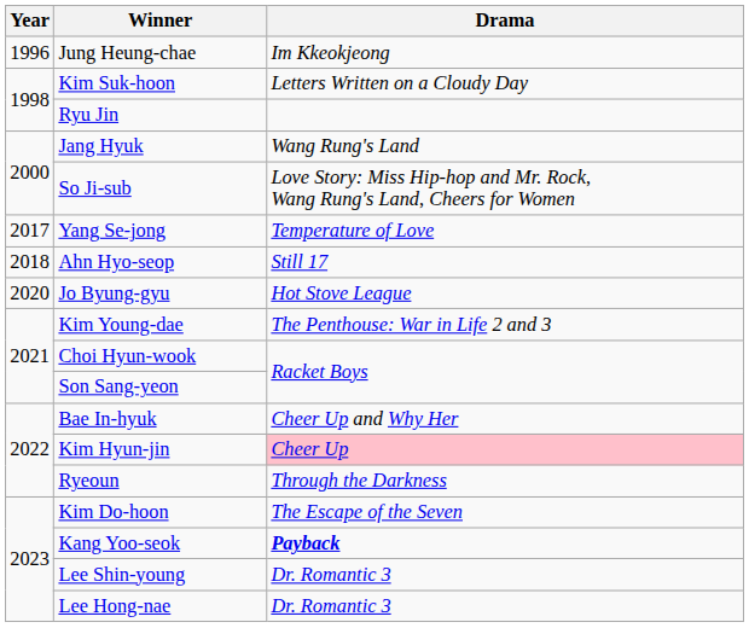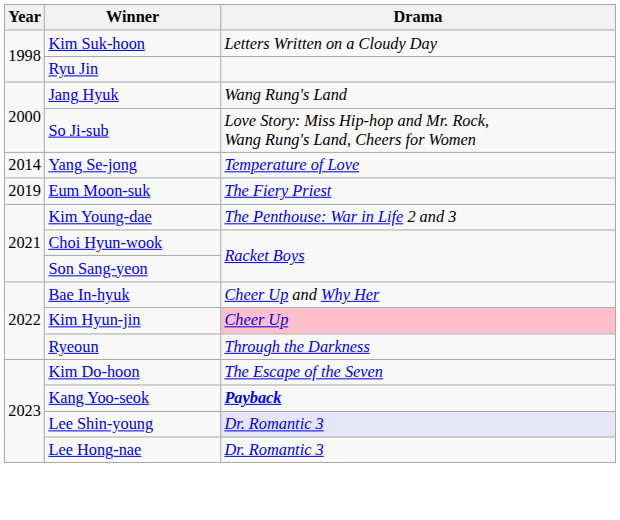 <table class="wikitable" style="width:600px">
 <tr>
 <th width=10>Year</th>
 <th>Winner</th>
 <th>Drama</th>
-</tr>
-<tr>
-<td>1996</td>
-<td>Jung Heung-chae</td>
-<td><em>Im Kkeokjeong</em></td>
 </tr>
 <tr>
 <td rowspan=2>1998</td>
 <td><a href='#'>Kim Suk-hoon</a></td>
 <td><em>Letters Written on a Cloudy Day</em></td>
 </tr>
 <tr>
 <td><a href='#'>Ryu Jin</a></td>
 <td></td>
 </tr>
 <tr>
 <td rowspan=2>2000</td>
 <td><a href='#'>Jang Hyuk</a></td>
 <td><em>Wang Rung's Land</em></td>
 </tr>
 <tr>
 <td><a href='#'>So Ji-sub</a></td>
 <td><em>Love Story: Miss Hip-hop and Mr. Rock</em>, <br> <em>Wang Rung's Land</em>, <em>Cheers for Women</em></td>
 </tr>
 <tr>
-<td>2017</td>
+<td>2014</td>
 <td><a href='#'>Yang Se-jong</a></td>
 <td><em><a href='#'>Temperature of Love</a></em></td>
 </tr>
 <tr>
-<td>2018</td>
-<td><a href='#'>Ahn Hyo-seop</a></td>
-<td><em><a href='#'>Still 17</a></em></td>
-</tr>
-<tr>
-<td>2020</td>
-<td><a href='#'>Jo Byung-gyu</a></td>
-<td><em><a href='#'>Hot Stove League</a></em></td>
+<td>2019</td>
+<td><a href='#'>Eum Moon-suk</a></td>
+<td><em><a href='#'>The Fiery Priest</a></em></td>
 </tr>
 <tr>
 <td rowspan=3>2021</td>
 <td><a href='#'>Kim Young-dae</a></td>
 <td><em><a href='#'>The Penthouse: War in Life</a> 2 and 3</em></td>
 </tr>
 <tr>
 <td><a href='#'>Choi Hyun-wook</a></td>
 <td rowspan=2><em><a href='#'>Racket Boys</a></em></td>
 </tr>
 <tr>
 <td><a href='#'>Son Sang-yeon</a></td>
 </tr>
 <tr>
 <td rowspan=3>2022</td>
 <td><a href='#'>Bae In-hyuk</a></td>
 <td><em><a href='#'>Cheer Up</a> and <a href='#'>Why Her</a></em></td>
 </tr>
 <tr>
 <td><a href='#'>Kim Hyun-jin</a></td>
 <td style="background: pink;"><em><a href='#'>Cheer Up</a></em></td>
 </tr>
 <tr>
 <td><a href='#'>Ryeoun</a></td>
 <td><em><a href='#'>Through the Darkness</a></em></td>
 </tr>
 <tr>
 <td rowspan="4">2023</td>
 <td><a href='#'>Kim Do-hoon</a></td>
 <td><em><a href='#'>The Escape of the Seven</a></em></td>
 </tr>
 <tr>
 <td><a href='#'>Kang Yoo-seok</a></td>
 <td><strong><em><a href='#'>Payback</a></em></strong></td>
 </tr>
 <tr>
 <td><a href='#'>Lee Shin-young</a></td>
-<td><em><a href='#'>Dr. Romantic 3</a></em></td>
+<td style="background: lavender;"><em><a href='#'>Dr. Romantic 3</a></em></td>
 </tr>
 <tr>
 <td><a href='#'>Lee Hong-nae</a></td>
 <td><em><a href='#'>Dr. Romantic 3</a></em></td>
 </tr>
 </table>
